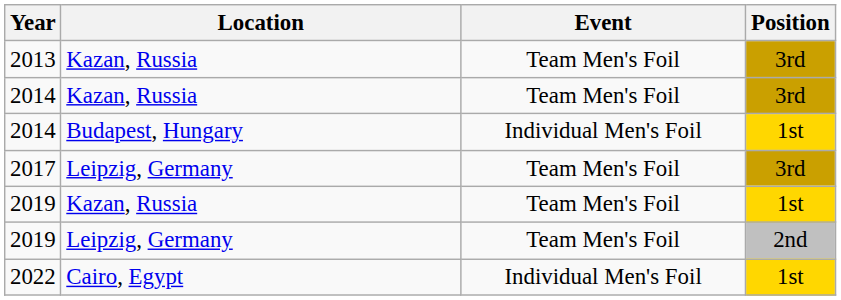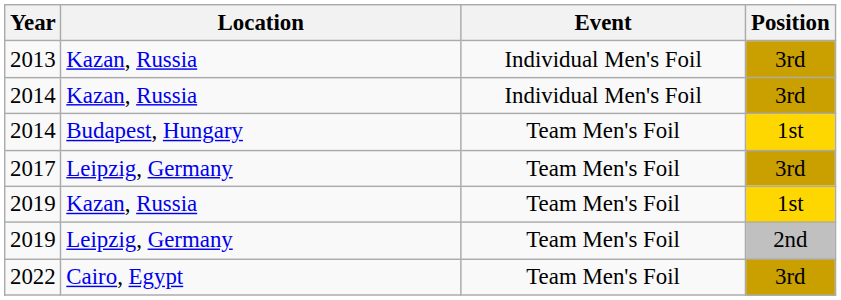 <table class="wikitable" style="text-align:center;">
 <tr>
 <th>Year</th>
 <th style="width:17em">Location</th>
 <th style="width:12em">Event</th>
 <th>Position</th>
 </tr>
 <tr>
 <td>2013</td>
 <td rowspan="1" align="left"> <a href='#'>Kazan</a>, <a href='#'>Russia</a></td>
-<td>Team Men's Foil</td>
+<td>Individual Men's Foil</td>
 <td bgcolor="caramel">3rd</td>
 </tr>
 <tr>
 <td>2014</td>
 <td rowspan="1" align="left"> <a href='#'>Kazan</a>, <a href='#'>Russia</a></td>
-<td>Team Men's Foil</td>
+<td>Individual Men's Foil</td>
 <td bgcolor="caramel">3rd</td>
 </tr>
 <tr>
 <td>2014</td>
 <td rowspan="1" align="left"> <a href='#'>Budapest</a>, <a href='#'>Hungary</a></td>
-<td>Individual Men's Foil</td>
+<td>Team Men's Foil</td>
 <td bgcolor="gold">1st</td>
 </tr>
 <tr>
 <td>2017</td>
 <td rowspan="1" align="left"> <a href='#'>Leipzig</a>, <a href='#'>Germany</a></td>
 <td>Team Men's Foil</td>
 <td bgcolor="caramel">3rd</td>
 </tr>
 <tr>
 <td>2019</td>
 <td rowspan="1" align="left"> <a href='#'>Kazan</a>, <a href='#'>Russia</a></td>
 <td>Team Men's Foil</td>
 <td bgcolor="gold">1st</td>
 </tr>
 <tr>
 <td>2019</td>
 <td rowspan="1" align="left"> <a href='#'>Leipzig</a>, <a href='#'>Germany</a></td>
 <td>Team Men's Foil</td>
 <td bgcolor="silver">2nd</td>
 </tr>
 <tr>
 <td>2022</td>
 <td rowspan="1" align="left"> <a href='#'>Cairo</a>, <a href='#'>Egypt</a></td>
-<td>Individual Men's Foil</td>
-<td bgcolor="gold">1st</td>
+<td>Team Men's Foil</td>
+<td bgcolor="caramel">3rd</td>
 </tr>
 </table>
